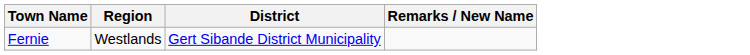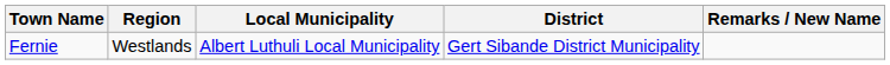 <table class="wikitable sortable" style="font-size: 95%;">
 <tr>
 <th>Town Name</th>
 <th>Region</th>
+<th>Local Municipality</th>
 <th>District</th>
 <th>Remarks / New Name</th>
 </tr>
 <tr>
 <td><a href='#'>Fernie</a></td>
 <td>Westlands</td>
+<td><a href='#'>Albert Luthuli Local Municipality</a></td>
 <td><a href='#'>Gert Sibande District Municipality</a></td>
 <td></td>
 </tr>
 </table>
